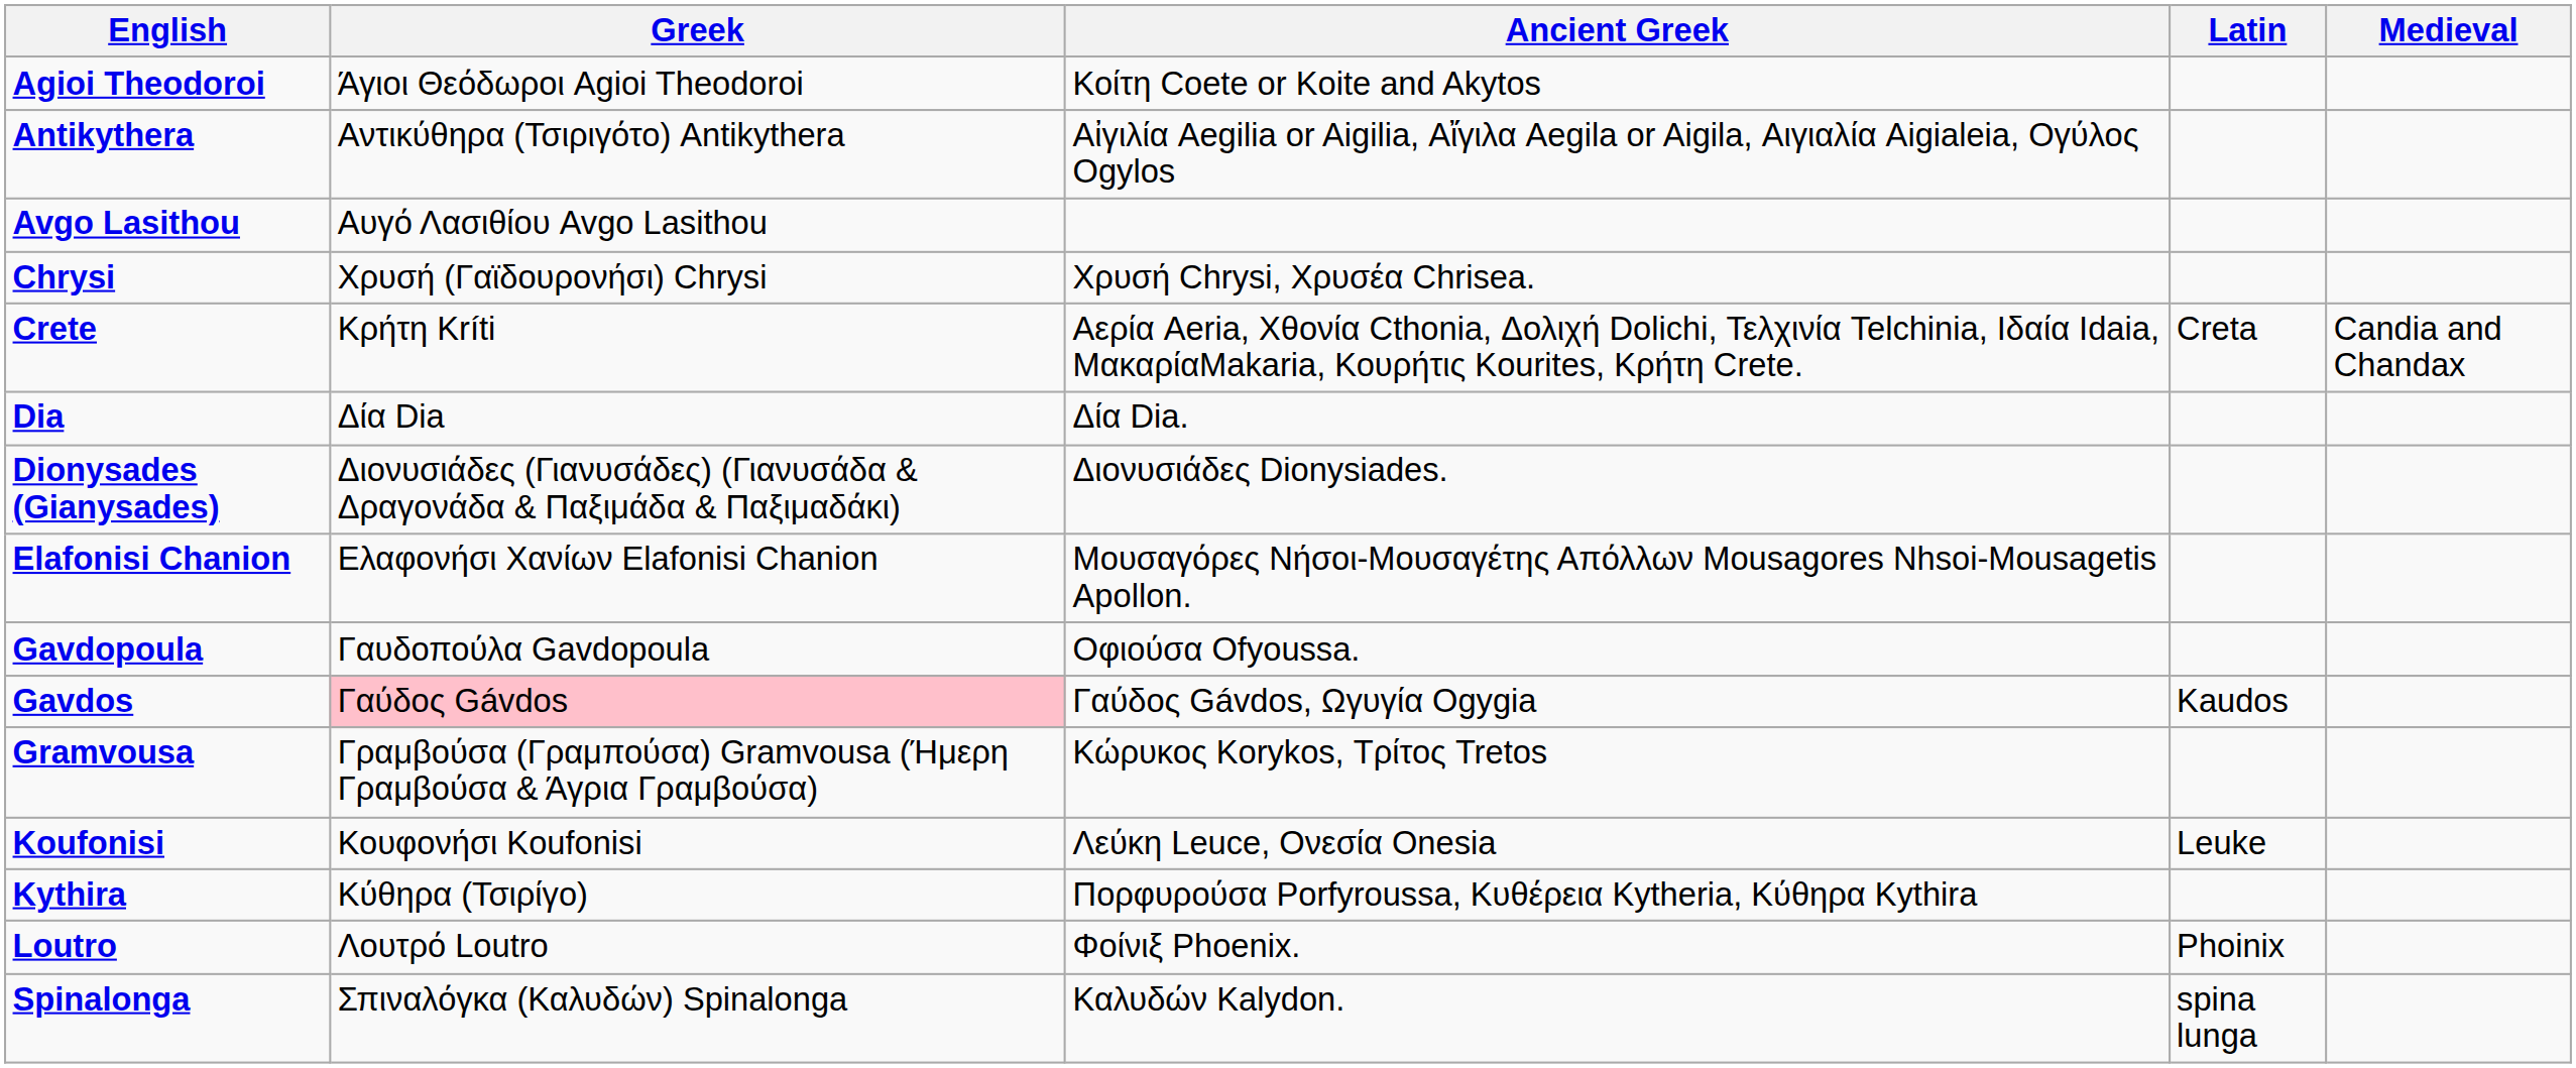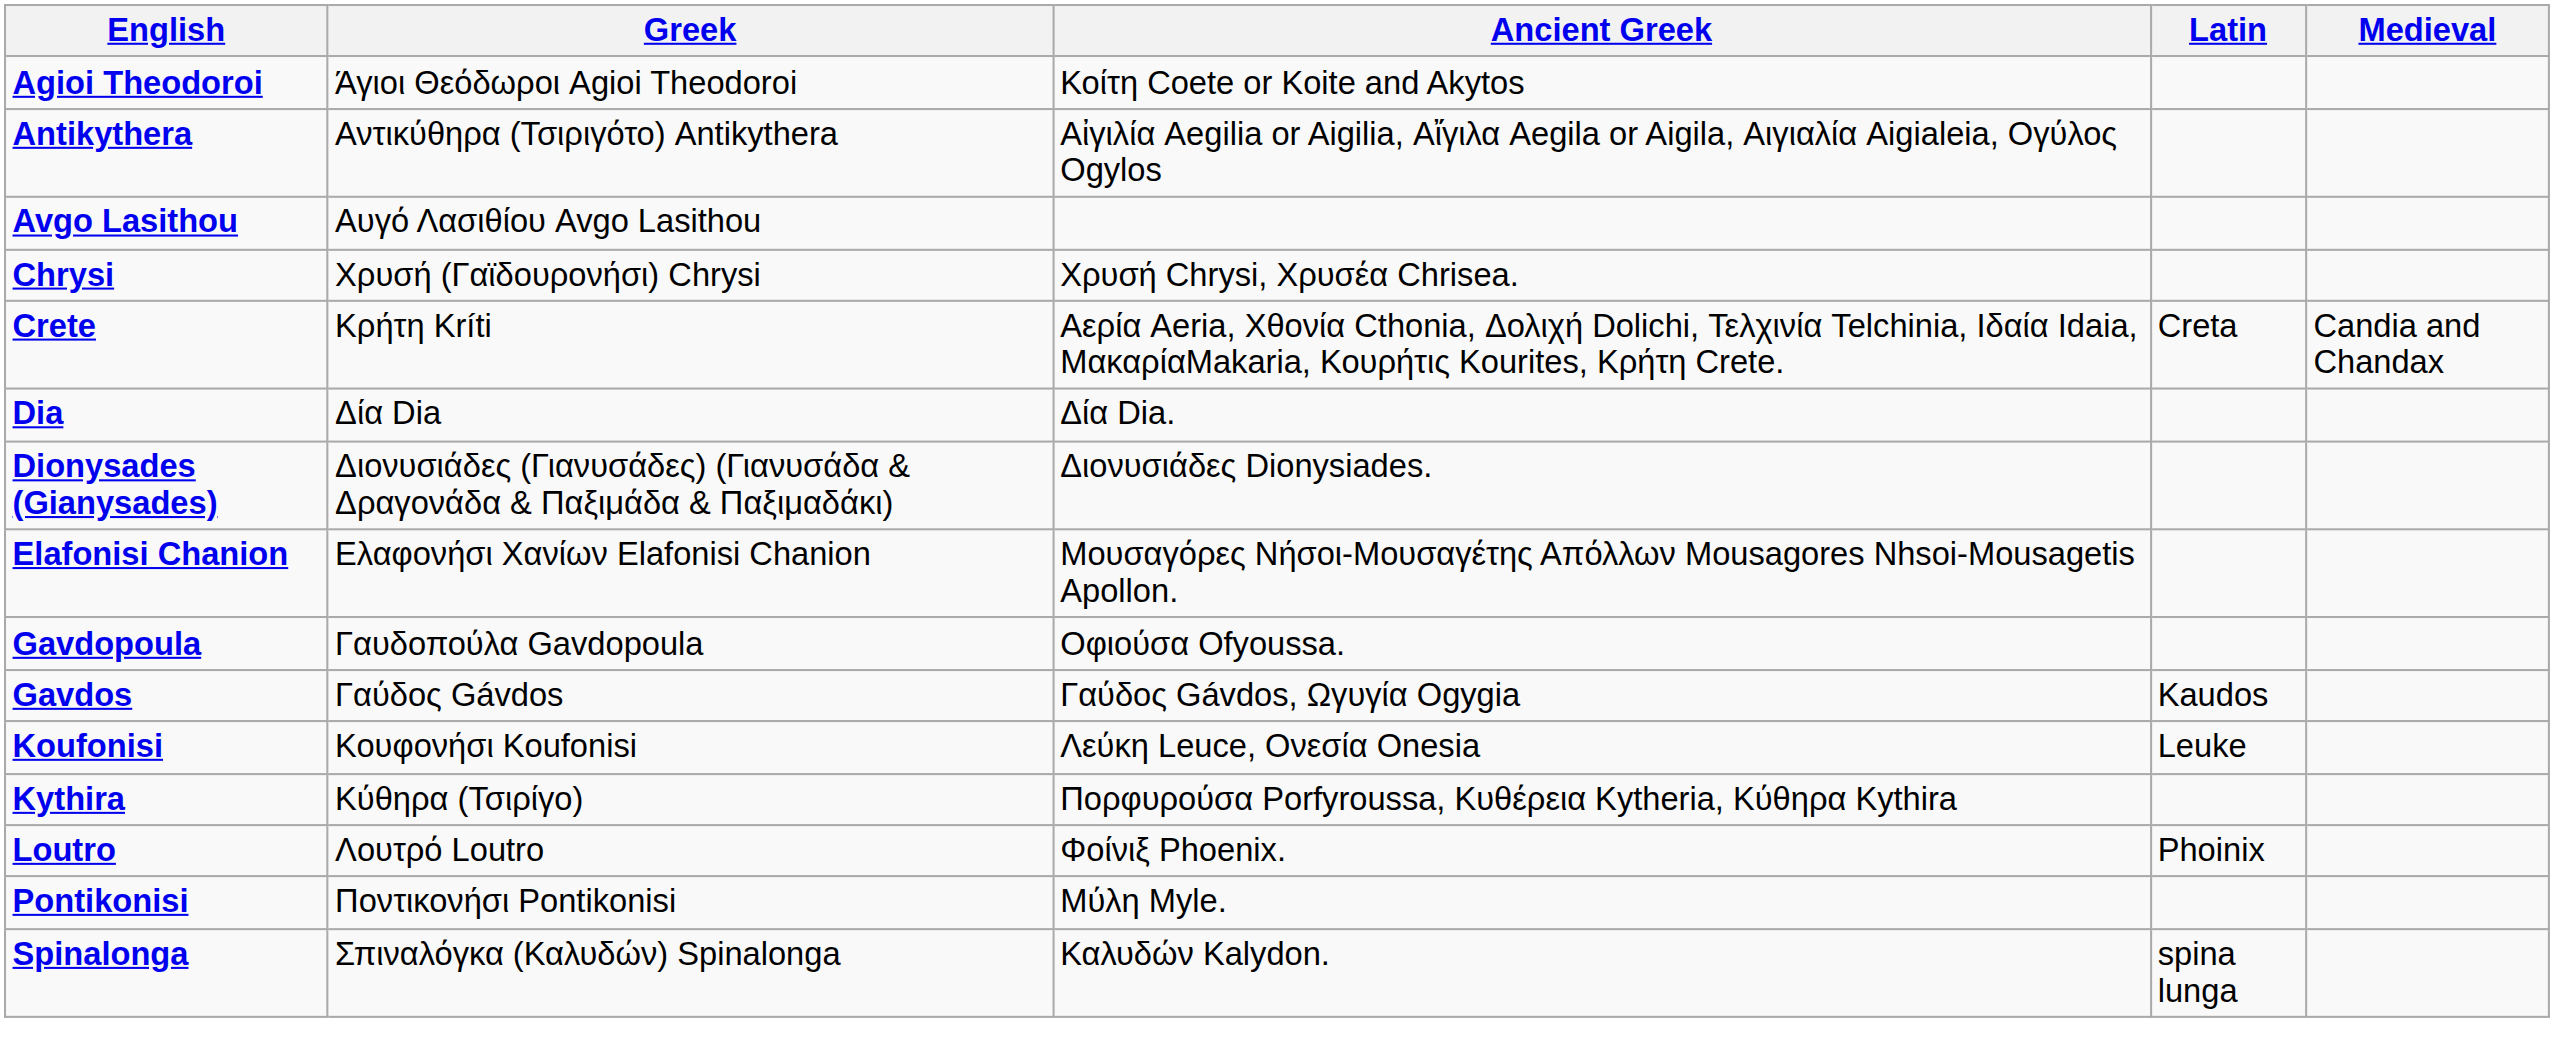 <table class=wikitable>
 <tr>
 <th><a href='#'>English</a></th>
 <th><a href='#'>Greek</a></th>
 <th><a href='#'>Ancient Greek</a></th>
 <th><a href='#'>Latin</a></th>
 <th><a href='#'>Medieval</a></th>
 </tr>
 <tr valign="top">
 <td><strong><a href='#'>Agioi Theodoroi</a></strong></td>
 <td>Άγιοι Θεόδωροι Agioi Theodoroi</td>
 <td>Κοίτη Coete or Koite and Akytos</td>
 <td></td>
 <td></td>
 </tr>
 <tr valign="top">
 <td><strong><a href='#'>Antikythera</a></strong></td>
 <td>Αντικύθηρα (Τσιριγότο) Antikythera</td>
 <td>Αἰγιλία Aegilia or Aigilia, Αἴγιλα Aegila or Aigila, Αιγιαλία Aigialeia, Ογύλος Ogylos</td>
 <td></td>
 <td></td>
 </tr>
 <tr valign="top">
 <td><strong><a href='#'>Avgo Lasithou</a></strong></td>
 <td>Αυγό Λασιθίου Avgo Lasithou</td>
 <td></td>
 <td></td>
 <td></td>
 </tr>
 <tr valign="top">
 <td><strong><a href='#'>Chrysi</a></strong></td>
 <td>Χρυσή (Γαϊδουρονήσι) Chrysi</td>
 <td>Χρυσή Chrysi, Χρυσέα Chrisea.</td>
 <td></td>
 <td></td>
 </tr>
 <tr valign="top">
 <td><strong><a href='#'>Crete</a></strong></td>
 <td>Κρήτη Kríti</td>
 <td>Αερία Aeria, Χθονία Cthonia, Δολιχή Dolichi, Τελχινία Telchinia, Ιδαία Idaia, ΜακαρίαMakaria, Κουρήτις Kourites, Κρήτη Crete.</td>
 <td>Creta</td>
 <td>Candia and Chandax</td>
 </tr>
 <tr valign="top">
 <td><strong><a href='#'>Dia</a></strong></td>
 <td>Δία Dia</td>
 <td>Δία Dia.</td>
 <td></td>
 <td></td>
 </tr>
 <tr valign="top">
 <td><strong><a href='#'>Dionysades (Gianysades)</a></strong></td>
 <td>Διονυσιάδες (Γιανυσάδες) (Γιανυσάδα & Δραγονάδα & Παξιμάδα & Παξιμαδάκι)</td>
 <td>Διονυσιάδες Dionysiades.</td>
 <td></td>
 </tr>
 <tr valign="top">
 <td><strong><a href='#'>Elafonisi Chanion</a></strong></td>
 <td>Ελαφονήσι Χανίων Elafonisi Chanion</td>
 <td>Μουσαγόρες Νήσοι-Μουσαγέτης Απόλλων Mousagores Nhsoi-Mousagetis Apollon.</td>
 <td></td>
 <td></td>
 </tr>
 <tr valign="top">
 <td><strong><a href='#'>Gavdopoula</a></strong></td>
 <td>Γαυδοπούλα Gavdopoula</td>
 <td>Οφιούσα Ofyoussa.</td>
 <td></td>
 <td></td>
 </tr>
 <tr valign="top">
 <td><strong><a href='#'>Gavdos</a></strong></td>
-<td style="background: pink;">Γαύδος Gávdos</td>
+<td>Γαύδος Gávdos</td>
 <td>Γαύδος Gávdos, Ωγυγία Ogygia</td>
 <td>Kaudos</td>
-<td></td>
-</tr>
-<tr valign="top">
-<td><strong><a href='#'>Gramvousa</a></strong></td>
-<td>Γραμβούσα (Γραμπούσα) Gramvousa (Ήμερη Γραμβούσα & Άγρια Γραμβούσα)</td>
-<td>Κώρυκος Korykos, Τρίτος Tretos</td>
-<td></td>
 <td></td>
 </tr>
 <tr valign="top">
 <td><strong><a href='#'>Koufonisi</a></strong></td>
 <td>Κουφονήσι Koufonisi</td>
 <td>Λεύκη Leuce, Ονεσία Onesia</td>
 <td>Leuke</td>
 <td></td>
 </tr>
 <tr valign="top">
 <td><strong><a href='#'>Kythira</a></strong></td>
 <td>Κύθηρα (Τσιρίγο)</td>
 <td>Πορφυρούσα Porfyroussa, Κυθέρεια Kytheria, Κύθηρα Kythira</td>
 <td></td>
 <td></td>
 </tr>
 <tr valign="top">
 <td><strong><a href='#'>Loutro</a></strong></td>
 <td>Λουτρό Loutro</td>
 <td>Φοίνιξ Phoenix.</td>
 <td>Phoinix</td>
 <td></td>
 </tr>
 <tr valign="top">
+<td><strong><a href='#'>Pontikonisi</a></strong></td>
+<td>Ποντικονήσι Pontikonisi</td>
+<td>Μύλη Myle.</td>
+<td></td>
+<td></td>
+</tr>
+<tr valign="top">
 <td><strong><a href='#'>Spinalonga</a></strong></td>
 <td>Σπιναλόγκα (Καλυδών) Spinalonga</td>
 <td>Καλυδών Kalydon.</td>
 <td>spina lunga</td>
 <td></td>
 </tr>
 </table>
